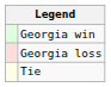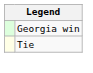 <table class="wikitable" style="font-size:90%">
 <tr>
 <th colspan="2">Legend</th>
 </tr>
 <tr>
 <td bgcolor="#ddffdd"> </td>
 <td>Georgia win</td>
 </tr>
 <tr>
-<td bgcolor="#ffdddd"> </td>
-<td>Georgia loss</td>
-</tr>
-<tr>
 <td bgcolor="#ffffe6"> </td>
 <td>Tie</td>
 </tr>
 </table>
